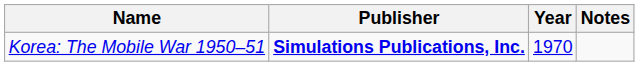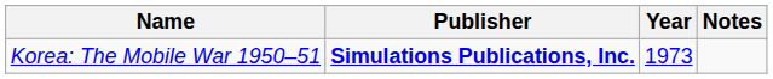 <table class="wikitable">
 <tr>
 <th>Name</th>
 <th>Publisher</th>
 <th>Year</th>
 <th>Notes</th>
 </tr>
 <tr>
 <td><em><a href='#'>Korea: The Mobile War 1950–51</a></em></td>
 <td><strong><a href='#'>Simulations Publications, Inc.</a></strong></td>
-<td><a href='#'>1970</a></td>
+<td><a href='#'>1973</a></td>
 <td></td>
 </tr>
 </table>
